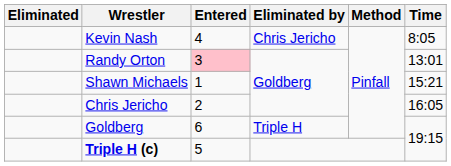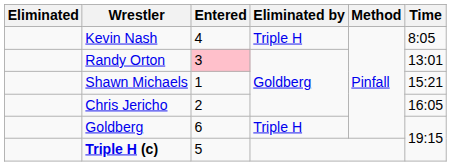 <table class="wikitable sortable">
 <tr>
 <th>Eliminated</th>
 <th>Wrestler</th>
 <th>Entered</th>
 <th>Eliminated by</th>
 <th>Method</th>
 <th>Time</th>
 </tr>
 <tr>
 <td></td>
 <td><a href='#'>Kevin Nash</a></td>
 <td>4</td>
-<td><a href='#'>Chris Jericho</a></td>
+<td><a href='#'>Triple H</a></td>
 <td rowspan=5><a href='#'>Pinfall</a></td>
 <td>8:05</td>
 </tr>
 <tr>
 <td></td>
 <td><a href='#'>Randy Orton</a></td>
 <td style="background: pink;">3</td>
 <td rowspan=3><a href='#'>Goldberg</a></td>
 <td>13:01</td>
 </tr>
 <tr>
 <td></td>
 <td><a href='#'>Shawn Michaels</a></td>
 <td>1</td>
 <td>15:21</td>
 </tr>
 <tr>
 <td></td>
 <td><a href='#'>Chris Jericho</a></td>
 <td>2</td>
 <td>16:05</td>
 </tr>
 <tr>
 <td></td>
 <td><a href='#'>Goldberg</a></td>
 <td>6</td>
 <td><a href='#'>Triple H</a></td>
 <td rowspan=2>19:15</td>
 </tr>
 <tr>
 <td></td>
 <td><strong><a href='#'>Triple H</a> (c)</strong></td>
 <td>5</td>
 <td colspan="2"></td>
 </tr>
 </table>
